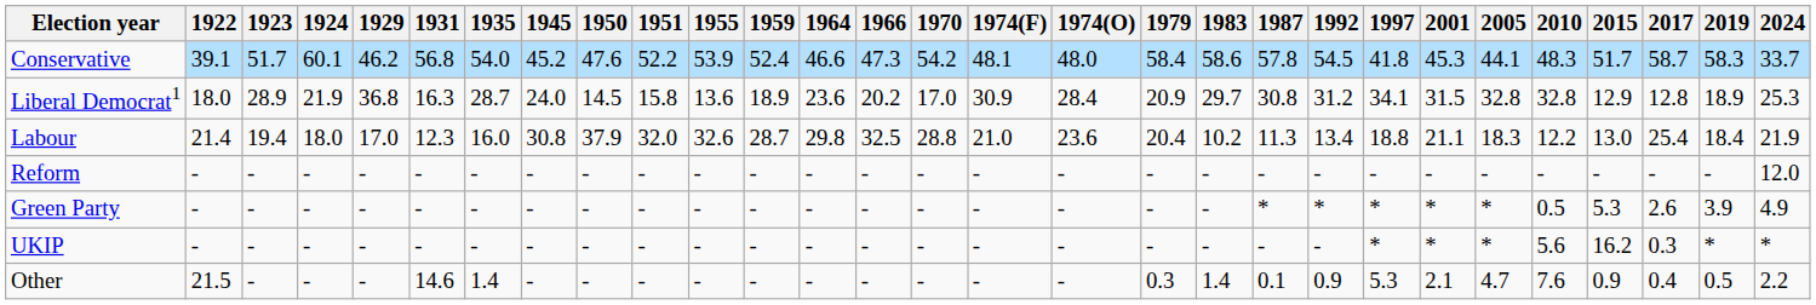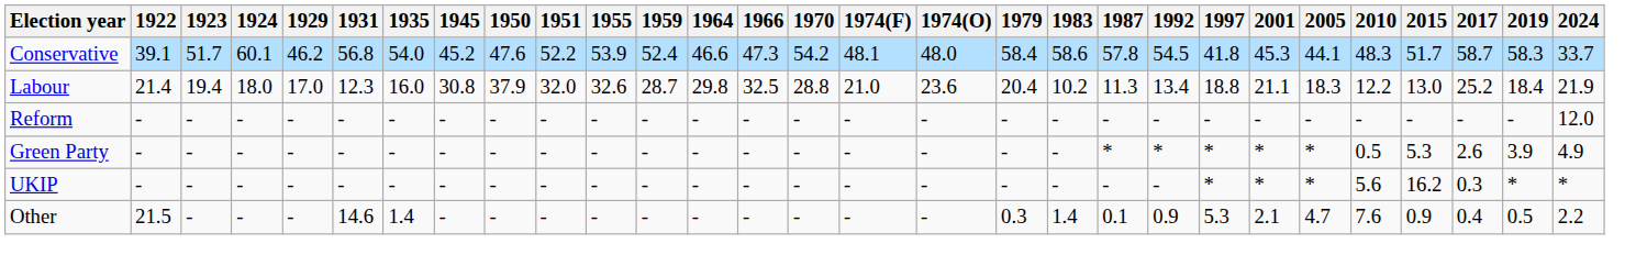 <table class="wikitable">
 <tr>
 <th>Election year</th>
 <th>1922</th>
 <th>1923</th>
 <th>1924</th>
 <th>1929</th>
 <th>1931</th>
 <th>1935</th>
 <th>1945</th>
 <th>1950</th>
 <th>1951</th>
 <th>1955</th>
 <th>1959</th>
 <th>1964</th>
 <th>1966</th>
 <th>1970</th>
 <th>1974(F)</th>
 <th>1974(O)</th>
 <th>1979</th>
 <th>1983</th>
 <th>1987</th>
 <th>1992</th>
 <th>1997</th>
 <th>2001</th>
 <th>2005</th>
 <th>2010</th>
 <th>2015</th>
 <th>2017</th>
 <th>2019</th>
 <th>2024</th>
 </tr>
 <tr>
 <td><a href='#'>Conservative</a></td>
 <td style="background:#B3E0FF">39.1</td>
 <td style="background:#B3E0FF">51.7</td>
 <td style="background:#B3E0FF">60.1</td>
 <td style="background:#B3E0FF">46.2</td>
 <td style="background:#B3E0FF">56.8</td>
 <td style="background:#B3E0FF">54.0</td>
 <td style="background:#B3E0FF">45.2</td>
 <td style="background:#B3E0FF">47.6</td>
 <td style="background:#B3E0FF">52.2</td>
 <td style="background:#B3E0FF">53.9</td>
 <td style="background:#B3E0FF">52.4</td>
 <td style="background:#B3E0FF">46.6</td>
 <td style="background:#B3E0FF">47.3</td>
 <td style="background:#B3E0FF">54.2</td>
 <td style="background:#B3E0FF">48.1</td>
 <td style="background:#B3E0FF">48.0</td>
 <td style="background:#B3E0FF">58.4</td>
 <td style="background:#B3E0FF">58.6</td>
 <td style="background:#B3E0FF">57.8</td>
 <td style="background:#B3E0FF">54.5</td>
 <td style="background:#B3E0FF">41.8</td>
 <td style="background:#B3E0FF">45.3</td>
 <td style="background:#B3E0FF">44.1</td>
 <td style="background:#B3E0FF">48.3</td>
 <td style="background:#B3E0FF">51.7</td>
 <td style="background:#B3E0FF">58.7</td>
 <td style="background:#B3E0FF">58.3</td>
 <td style="background:#B3E0FF">33.7</td>
 </tr>
 <tr>
-<td><a href='#'>Liberal Democrat</a><sup>1</sup></td>
-<td>18.0</td>
-<td>28.9</td>
-<td>21.9</td>
-<td>36.8</td>
-<td>16.3</td>
-<td>28.7</td>
-<td>24.0</td>
-<td>14.5</td>
-<td>15.8</td>
-<td>13.6</td>
-<td>18.9</td>
-<td>23.6</td>
-<td>20.2</td>
-<td>17.0</td>
-<td>30.9</td>
-<td>28.4</td>
-<td>20.9</td>
-<td>29.7</td>
-<td>30.8</td>
-<td>31.2</td>
-<td>34.1</td>
-<td>31.5</td>
-<td>32.8</td>
-<td>32.8</td>
-<td>12.9</td>
-<td>12.8</td>
-<td>18.9</td>
-<td>25.3</td>
-</tr>
-<tr>
 <td><a href='#'>Labour</a></td>
 <td>21.4</td>
 <td>19.4</td>
 <td>18.0</td>
 <td>17.0</td>
 <td>12.3</td>
 <td>16.0</td>
 <td>30.8</td>
 <td>37.9</td>
 <td>32.0</td>
 <td>32.6</td>
 <td>28.7</td>
 <td>29.8</td>
 <td>32.5</td>
 <td>28.8</td>
 <td>21.0</td>
 <td>23.6</td>
 <td>20.4</td>
 <td>10.2</td>
 <td>11.3</td>
 <td>13.4</td>
 <td>18.8</td>
 <td>21.1</td>
 <td>18.3</td>
 <td>12.2</td>
 <td>13.0</td>
-<td>25.4</td>
+<td>25.2</td>
 <td>18.4</td>
 <td>21.9</td>
 </tr>
 <tr>
 <td><a href='#'>Reform</a></td>
 <td>-</td>
 <td>-</td>
 <td>-</td>
 <td>-</td>
 <td>-</td>
 <td>-</td>
 <td>-</td>
 <td>-</td>
 <td>-</td>
 <td>-</td>
 <td>-</td>
 <td>-</td>
 <td>-</td>
 <td>-</td>
 <td>-</td>
 <td>-</td>
 <td>-</td>
 <td>-</td>
 <td>-</td>
 <td>-</td>
 <td>-</td>
 <td>-</td>
 <td>-</td>
 <td>-</td>
 <td>-</td>
 <td>-</td>
 <td>-</td>
 <td>12.0</td>
 </tr>
 <tr>
 <td><a href='#'>Green Party</a></td>
 <td>-</td>
 <td>-</td>
 <td>-</td>
 <td>-</td>
 <td>-</td>
 <td>-</td>
 <td>-</td>
 <td>-</td>
 <td>-</td>
 <td>-</td>
 <td>-</td>
 <td>-</td>
 <td>-</td>
 <td>-</td>
 <td>-</td>
 <td>-</td>
 <td>-</td>
 <td>-</td>
 <td>*</td>
 <td>*</td>
 <td>*</td>
 <td>*</td>
 <td>*</td>
 <td>0.5</td>
 <td>5.3</td>
 <td>2.6</td>
 <td>3.9</td>
 <td>4.9</td>
 </tr>
 <tr>
 <td><a href='#'>UKIP</a></td>
 <td>-</td>
 <td>-</td>
 <td>-</td>
 <td>-</td>
 <td>-</td>
 <td>-</td>
 <td>-</td>
 <td>-</td>
 <td>-</td>
 <td>-</td>
 <td>-</td>
 <td>-</td>
 <td>-</td>
 <td>-</td>
 <td>-</td>
 <td>-</td>
 <td>-</td>
 <td>-</td>
 <td>-</td>
 <td>-</td>
 <td>*</td>
 <td>*</td>
 <td>*</td>
 <td>5.6</td>
 <td>16.2</td>
 <td>0.3</td>
 <td>*</td>
 <td>*</td>
 </tr>
 <tr>
 <td>Other</td>
 <td>21.5</td>
 <td>-</td>
 <td>-</td>
 <td>-</td>
 <td>14.6</td>
 <td>1.4</td>
 <td>-</td>
 <td>-</td>
 <td>-</td>
 <td>-</td>
 <td>-</td>
 <td>-</td>
 <td>-</td>
 <td>-</td>
 <td>-</td>
 <td>-</td>
 <td>0.3</td>
 <td>1.4</td>
 <td>0.1</td>
 <td>0.9</td>
 <td>5.3</td>
 <td>2.1</td>
 <td>4.7</td>
 <td>7.6</td>
 <td>0.9</td>
 <td>0.4</td>
 <td>0.5</td>
 <td>2.2</td>
 </tr>
 </table>
